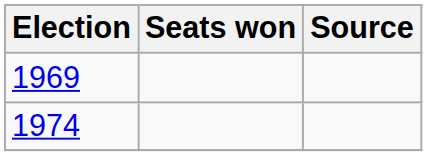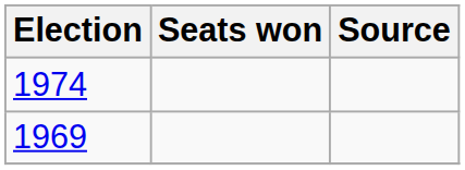 <table class="wikitable sortable">
 <tr>
 <th>Election</th>
 <th>Seats won</th>
 <th>Source</th>
 </tr>
 <tr>
-<td><a href='#'>1969</a></td>
+<td><a href='#'>1974</a></td>
 <td></td>
 <td></td>
 </tr>
 <tr>
-<td><a href='#'>1974</a></td>
+<td><a href='#'>1969</a></td>
 <td></td>
 <td></td>
 </tr>
 <tr>
 </tr>
 </table>
